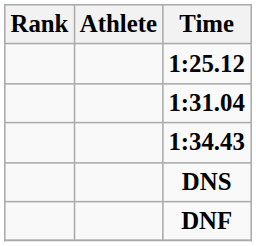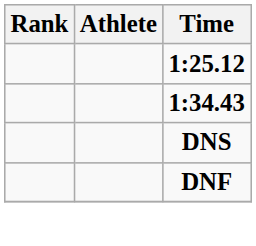 <table class=wikitable style="text-align:center;">
 <tr>
 <th>Rank</th>
 <th>Athlete</th>
 <th>Time</th>
 </tr>
 <tr>
 <td></td>
 <td align=left></td>
 <td><strong>1:25.12</strong></td>
-</tr>
-<tr>
-<td></td>
-<td align=left></td>
-<td><strong>1:31.04</strong></td>
 </tr>
 <tr>
 <td></td>
 <td align=left></td>
 <td><strong>1:34.43</strong></td>
 </tr>
 <tr>
 <td></td>
 <td align=left></td>
 <td><strong>DNS</strong></td>
 </tr>
 <tr>
 <td></td>
 <td align=left></td>
 <td><strong>DNF</strong></td>
 </tr>
 <tr>
 </tr>
 </table>
